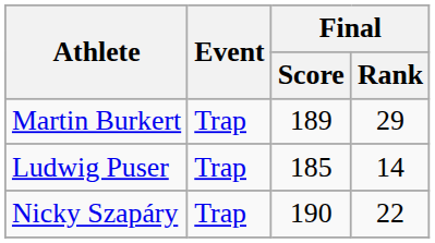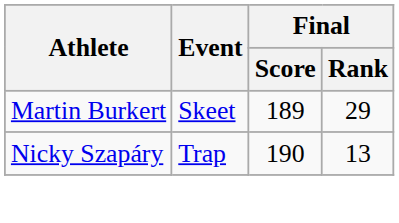 <table class="wikitable" style="font-size:90%">
 <tr>
 <th rowspan="2">Athlete</th>
 <th rowspan="2">Event</th>
 <th colspan="2">Final</th>
 </tr>
 <tr>
 <th>Score</th>
 <th>Rank</th>
 </tr>
 <tr>
 <td><a href='#'>Martin Burkert</a></td>
-<td><a href='#'>Trap</a></td>
+<td><a href='#'>Skeet</a></td>
 <td align="center">189</td>
 <td align="center">29</td>
-</tr>
-<tr>
-<td><a href='#'>Ludwig Puser</a></td>
-<td><a href='#'>Trap</a></td>
-<td align="center">185</td>
-<td align="center">14</td>
 </tr>
 <tr>
 <td><a href='#'>Nicky Szapáry</a></td>
 <td><a href='#'>Trap</a></td>
 <td align="center">190</td>
-<td align="center">22</td>
+<td align="center">13</td>
 </tr>
 </table>
